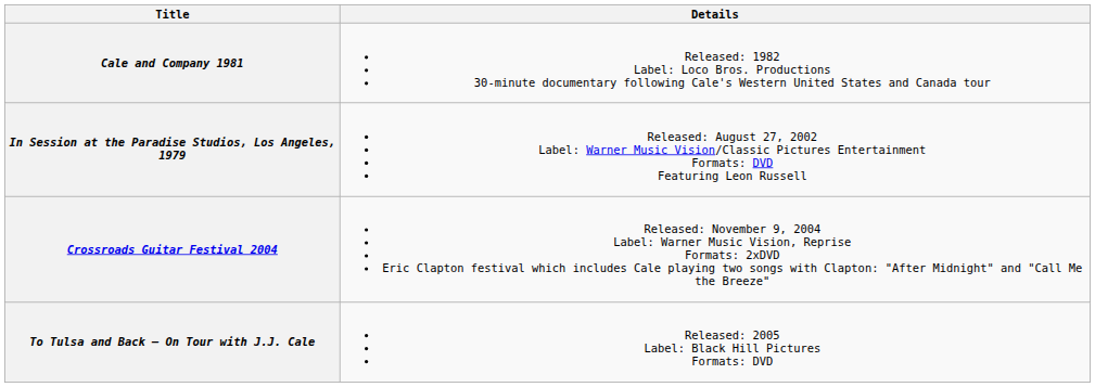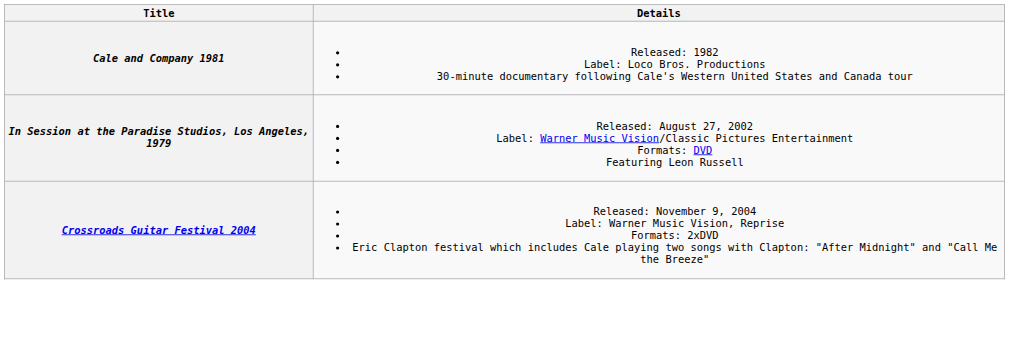 <table class="wikitable plainrowheaders" style="text-align:center;">
 <tr>
 <th scope="col">Title</th>
 <th scope="col">Details</th>
 </tr>
 <tr>
 <th scope="row"><em>Cale and Company 1981</em></th>
 <td><br><ul><li>Released: 1982</li><li>Label: Loco Bros. Productions</li><li>30-minute documentary following Cale's Western United States and Canada tour</li></ul></td>
 </tr>
 <tr>
 <th scope="row"><em>In Session at the Paradise Studios, Los Angeles, 1979</em></th>
 <td><br><ul><li>Released: August 27, 2002</li><li>Label: <a href='#'>Warner Music Vision</a>/Classic Pictures Entertainment</li><li>Formats: <a href='#'>DVD</a></li><li>Featuring Leon Russell</li></ul></td>
 </tr>
 <tr>
 <th scope="row"><em><a href='#'>Crossroads Guitar Festival 2004</a></em></th>
 <td><br><ul><li>Released: November 9, 2004</li><li>Label: Warner Music Vision, Reprise</li><li>Formats: 2xDVD</li><li>Eric Clapton festival which includes Cale playing two songs with Clapton: "After Midnight" and "Call Me the Breeze"</li></ul></td>
 </tr>
-<tr>
-<th scope="row"><em>To Tulsa and Back – On Tour with J.J. Cale</em></th>
-<td><br><ul><li>Released: 2005</li><li>Label: Black Hill Pictures</li><li>Formats: DVD</li></ul></td>
-</tr>
 </table>
